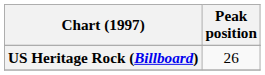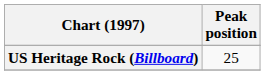 <table class="wikitable sortable plainrowheaders">
 <tr>
 <th scope="col">Chart (1997)</th>
 <th scope="col">Peak<br>position</th>
 </tr>
 <tr>
 </tr>
 <tr>
 </tr>
 <tr>
 <th scope="row">US Heritage Rock (<em><a href='#'>Billboard</a></em>)</th>
-<td style="text-align:center;">26</td>
+<td style="text-align:center;">25</td>
 </tr>
 <tr>
 </tr>
 </table>
